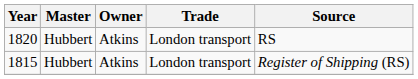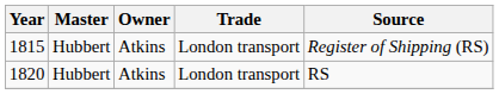 <table class="sortable wikitable">
 <tr>
 <th>Year</th>
 <th>Master</th>
 <th>Owner</th>
 <th>Trade</th>
 <th>Source</th>
 </tr>
 <tr>
+<td>1815</td>
+<td>Hubbert</td>
+<td>Atkins</td>
+<td>London transport</td>
+<td><em>Register of Shipping</em> (RS)</td>
+</tr>
+<tr>
 <td>1820</td>
 <td>Hubbert</td>
 <td>Atkins</td>
 <td>London transport</td>
 <td>RS</td>
 </tr>
 <tr>
-<td>1815</td>
-<td>Hubbert</td>
-<td>Atkins</td>
-<td>London transport</td>
-<td><em>Register of Shipping</em> (RS)</td>
-</tr>
-<tr>
 </tr>
 </table>
